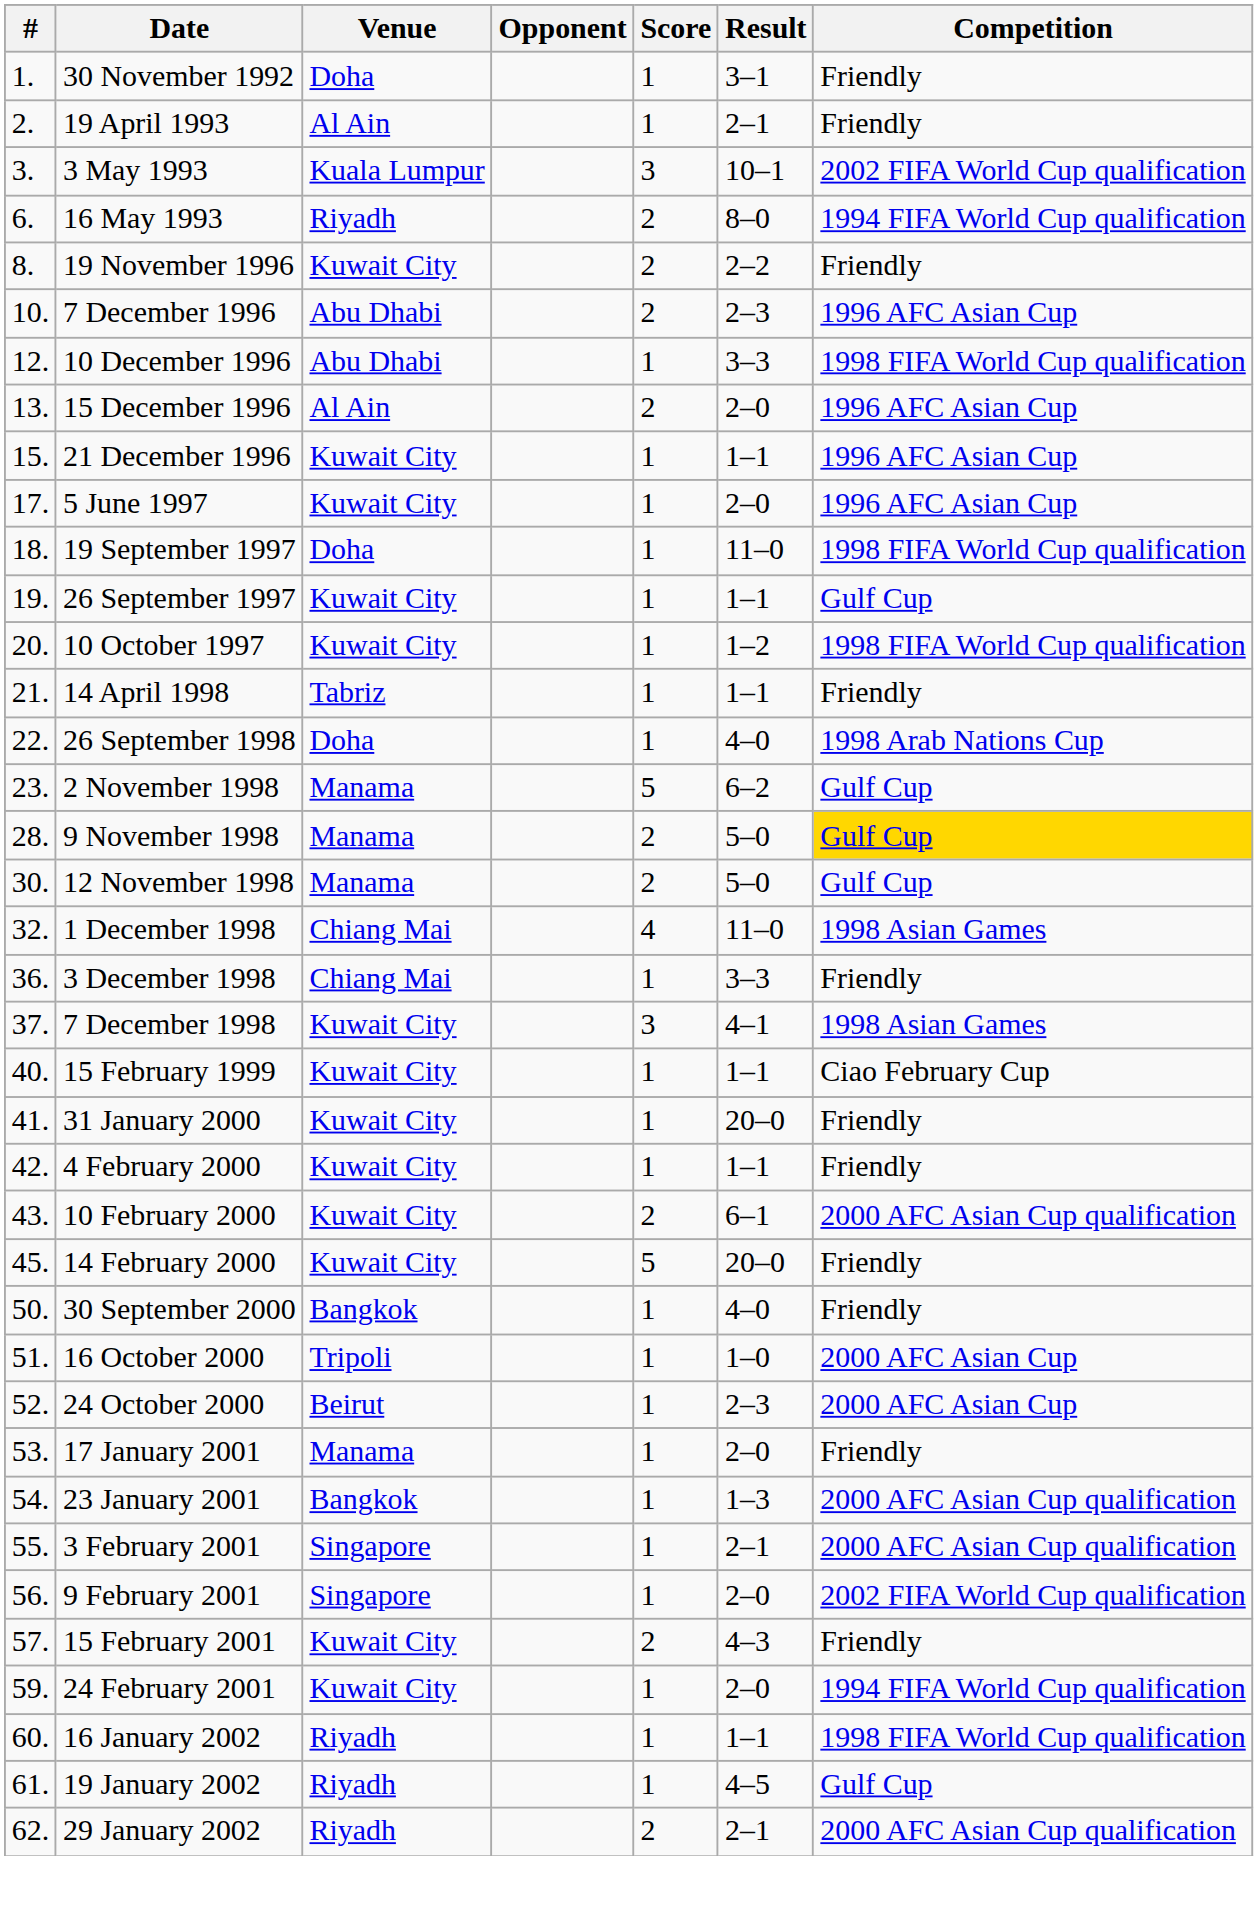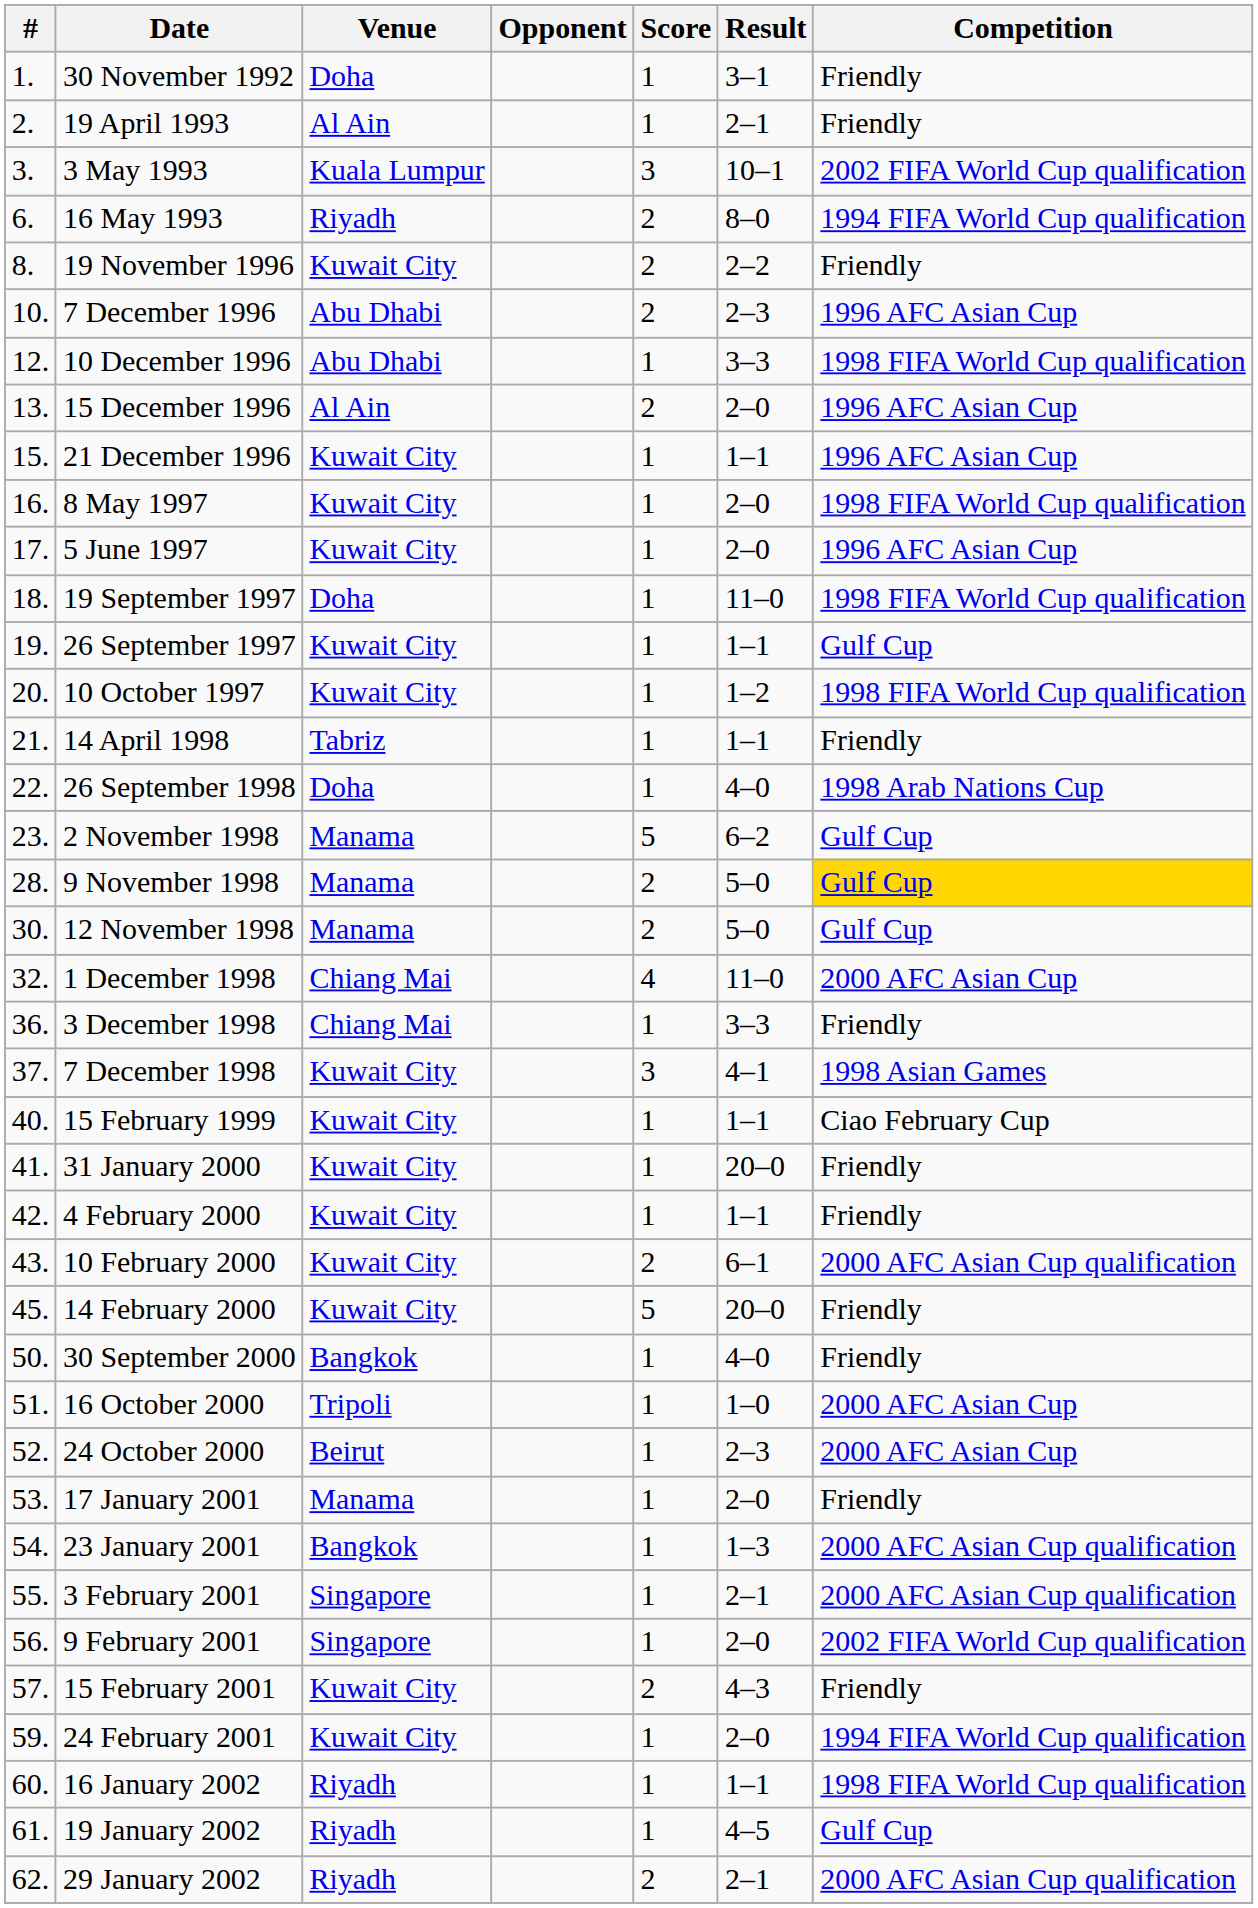 <table class="wikitable sortable" style="font-size:100%">
 <tr>
 <th>#</th>
 <th>Date</th>
 <th>Venue</th>
 <th>Opponent</th>
 <th>Score</th>
 <th>Result</th>
 <th>Competition</th>
 </tr>
 <tr>
 <td>1.</td>
 <td>30 November 1992</td>
 <td><a href='#'>Doha</a></td>
 <td></td>
 <td>1</td>
 <td>3–1</td>
 <td>Friendly</td>
 </tr>
 <tr>
 <td>2.</td>
 <td>19 April 1993</td>
 <td><a href='#'>Al Ain</a></td>
 <td></td>
 <td>1</td>
 <td>2–1</td>
 <td>Friendly</td>
 </tr>
 <tr>
 <td>3.</td>
 <td>3 May 1993</td>
 <td><a href='#'>Kuala Lumpur</a></td>
 <td></td>
 <td>3</td>
 <td>10–1</td>
 <td><a href='#'>2002 FIFA World Cup qualification</a></td>
 </tr>
 <tr>
 <td>6.</td>
 <td>16 May 1993</td>
 <td><a href='#'>Riyadh</a></td>
 <td></td>
 <td>2</td>
 <td>8–0</td>
 <td><a href='#'>1994 FIFA World Cup qualification</a></td>
 </tr>
 <tr>
 <td>8.</td>
 <td>19 November 1996</td>
 <td><a href='#'>Kuwait City</a></td>
 <td></td>
 <td>2</td>
 <td>2–2</td>
 <td>Friendly</td>
 </tr>
 <tr>
 <td>10.</td>
 <td>7 December 1996</td>
 <td><a href='#'>Abu Dhabi</a></td>
 <td></td>
 <td>2</td>
 <td>2–3</td>
 <td><a href='#'>1996 AFC Asian Cup</a></td>
 </tr>
 <tr>
 <td>12.</td>
 <td>10 December 1996</td>
 <td><a href='#'>Abu Dhabi</a></td>
 <td></td>
 <td>1</td>
 <td>3–3</td>
 <td><a href='#'>1998 FIFA World Cup qualification</a></td>
 </tr>
 <tr>
 <td>13.</td>
 <td>15 December 1996</td>
 <td><a href='#'>Al Ain</a></td>
 <td></td>
 <td>2</td>
 <td>2–0</td>
 <td><a href='#'>1996 AFC Asian Cup</a></td>
 </tr>
 <tr>
 <td>15.</td>
 <td>21 December 1996</td>
 <td><a href='#'>Kuwait City</a></td>
 <td></td>
 <td>1</td>
 <td>1–1</td>
 <td><a href='#'>1996 AFC Asian Cup</a></td>
 </tr>
 <tr>
+<td>16.</td>
+<td>8 May 1997</td>
+<td><a href='#'>Kuwait City</a></td>
+<td></td>
+<td>1</td>
+<td>2–0</td>
+<td><a href='#'>1998 FIFA World Cup qualification</a></td>
+</tr>
+<tr>
 <td>17.</td>
 <td>5 June 1997</td>
 <td><a href='#'>Kuwait City</a></td>
 <td></td>
 <td>1</td>
 <td>2–0</td>
 <td><a href='#'>1996 AFC Asian Cup</a></td>
 </tr>
 <tr>
 <td>18.</td>
 <td>19 September 1997</td>
 <td><a href='#'>Doha</a></td>
 <td></td>
 <td>1</td>
 <td>11–0</td>
 <td><a href='#'>1998 FIFA World Cup qualification</a></td>
 </tr>
 <tr>
 <td>19.</td>
 <td>26 September 1997</td>
 <td><a href='#'>Kuwait City</a></td>
 <td></td>
 <td>1</td>
 <td>1–1</td>
 <td><a href='#'>Gulf Cup</a></td>
 </tr>
 <tr>
 <td>20.</td>
 <td>10 October 1997</td>
 <td><a href='#'>Kuwait City</a></td>
 <td></td>
 <td>1</td>
 <td>1–2</td>
 <td><a href='#'>1998 FIFA World Cup qualification</a></td>
 </tr>
 <tr>
 <td>21.</td>
 <td>14 April 1998</td>
 <td><a href='#'>Tabriz</a></td>
 <td></td>
 <td>1</td>
 <td>1–1</td>
 <td>Friendly</td>
 </tr>
 <tr>
 <td>22.</td>
 <td>26 September 1998</td>
 <td><a href='#'>Doha</a></td>
 <td></td>
 <td>1</td>
 <td>4–0</td>
 <td><a href='#'>1998 Arab Nations Cup</a></td>
 </tr>
 <tr>
 <td>23.</td>
 <td>2 November 1998</td>
 <td><a href='#'>Manama</a></td>
 <td></td>
 <td>5</td>
 <td>6–2</td>
 <td><a href='#'>Gulf Cup</a></td>
 </tr>
 <tr>
 <td>28.</td>
 <td>9 November 1998</td>
 <td><a href='#'>Manama</a></td>
 <td></td>
 <td>2</td>
 <td>5–0</td>
 <td style="background: gold;"><a href='#'>Gulf Cup</a></td>
 </tr>
 <tr>
 <td>30.</td>
 <td>12 November 1998</td>
 <td><a href='#'>Manama</a></td>
 <td></td>
 <td>2</td>
 <td>5–0</td>
 <td><a href='#'>Gulf Cup</a></td>
 </tr>
 <tr>
 <td>32.</td>
 <td>1 December 1998</td>
 <td><a href='#'>Chiang Mai</a></td>
 <td></td>
 <td>4</td>
 <td>11–0</td>
-<td><a href='#'>1998 Asian Games</a></td>
+<td><a href='#'>2000 AFC Asian Cup</a></td>
 </tr>
 <tr>
 <td>36.</td>
 <td>3 December 1998</td>
 <td><a href='#'>Chiang Mai</a></td>
 <td></td>
 <td>1</td>
 <td>3–3</td>
 <td>Friendly</td>
 </tr>
 <tr>
 <td>37.</td>
 <td>7 December 1998</td>
 <td><a href='#'>Kuwait City</a></td>
 <td></td>
 <td>3</td>
 <td>4–1</td>
 <td><a href='#'>1998 Asian Games</a></td>
 </tr>
 <tr>
 <td>40.</td>
 <td>15 February 1999</td>
 <td><a href='#'>Kuwait City</a></td>
 <td></td>
 <td>1</td>
 <td>1–1</td>
 <td>Ciao February Cup</td>
 </tr>
 <tr>
 <td>41.</td>
 <td>31 January 2000</td>
 <td><a href='#'>Kuwait City</a></td>
 <td></td>
 <td>1</td>
 <td>20–0</td>
 <td>Friendly</td>
 </tr>
 <tr>
 <td>42.</td>
 <td>4 February 2000</td>
 <td><a href='#'>Kuwait City</a></td>
 <td></td>
 <td>1</td>
 <td>1–1</td>
 <td>Friendly</td>
 </tr>
 <tr>
 <td>43.</td>
 <td>10 February 2000</td>
 <td><a href='#'>Kuwait City</a></td>
 <td></td>
 <td>2</td>
 <td>6–1</td>
 <td><a href='#'>2000 AFC Asian Cup qualification</a></td>
 </tr>
 <tr>
 <td>45.</td>
 <td>14 February 2000</td>
 <td><a href='#'>Kuwait City</a></td>
 <td></td>
 <td>5</td>
 <td>20–0</td>
 <td>Friendly</td>
 </tr>
 <tr>
 <td>50.</td>
 <td>30 September 2000</td>
 <td><a href='#'>Bangkok</a></td>
 <td></td>
 <td>1</td>
 <td>4–0</td>
 <td>Friendly</td>
 </tr>
 <tr>
 <td>51.</td>
 <td>16 October 2000</td>
 <td><a href='#'>Tripoli</a></td>
 <td></td>
 <td>1</td>
 <td>1–0</td>
 <td><a href='#'>2000 AFC Asian Cup</a></td>
 </tr>
 <tr>
 <td>52.</td>
 <td>24 October 2000</td>
 <td><a href='#'>Beirut</a></td>
 <td></td>
 <td>1</td>
 <td>2–3</td>
 <td><a href='#'>2000 AFC Asian Cup</a></td>
 </tr>
 <tr>
 <td>53.</td>
 <td>17 January 2001</td>
 <td><a href='#'>Manama</a></td>
 <td></td>
 <td>1</td>
 <td>2–0</td>
 <td>Friendly</td>
 </tr>
 <tr>
 <td>54.</td>
 <td>23 January 2001</td>
 <td><a href='#'>Bangkok</a></td>
 <td></td>
 <td>1</td>
 <td>1–3</td>
 <td><a href='#'>2000 AFC Asian Cup qualification</a></td>
 </tr>
 <tr>
 <td>55.</td>
 <td>3 February 2001</td>
 <td><a href='#'>Singapore</a></td>
 <td></td>
 <td>1</td>
 <td>2–1</td>
 <td><a href='#'>2000 AFC Asian Cup qualification</a></td>
 </tr>
 <tr>
 <td>56.</td>
 <td>9 February 2001</td>
 <td><a href='#'>Singapore</a></td>
 <td></td>
 <td>1</td>
 <td>2–0</td>
 <td><a href='#'>2002 FIFA World Cup qualification</a></td>
 </tr>
 <tr>
 <td>57.</td>
 <td>15 February 2001</td>
 <td><a href='#'>Kuwait City</a></td>
 <td></td>
 <td>2</td>
 <td>4–3</td>
 <td>Friendly</td>
 </tr>
 <tr>
 <td>59.</td>
 <td>24 February 2001</td>
 <td><a href='#'>Kuwait City</a></td>
 <td></td>
 <td>1</td>
 <td>2–0</td>
 <td><a href='#'>1994 FIFA World Cup qualification</a></td>
 </tr>
 <tr>
 <td>60.</td>
 <td>16 January 2002</td>
 <td><a href='#'>Riyadh</a></td>
 <td></td>
 <td>1</td>
 <td>1–1</td>
 <td><a href='#'>1998 FIFA World Cup qualification</a></td>
 </tr>
 <tr>
 <td>61.</td>
 <td>19 January 2002</td>
 <td><a href='#'>Riyadh</a></td>
 <td></td>
 <td>1</td>
 <td>4–5</td>
 <td><a href='#'>Gulf Cup</a></td>
 </tr>
 <tr>
 <td>62.</td>
 <td>29 January 2002</td>
 <td><a href='#'>Riyadh</a></td>
 <td></td>
 <td>2</td>
 <td>2–1</td>
 <td><a href='#'>2000 AFC Asian Cup qualification</a></td>
 </tr>
 </table>
